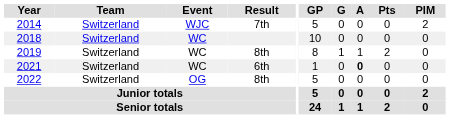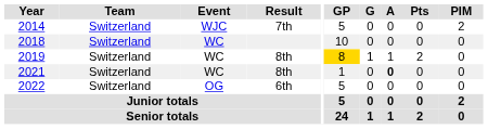 <table border="0" cellpadding="1" cellspacing="0" ID="Table3" style="text-align:center; width:40em">
 <tr ALIGN="center" bgcolor="#e0e0e0">
 <th>Year</th>
 <th>Team</th>
 <th>Event</th>
 <th>Result</th>
 <th rowspan="99" bgcolor="#ffffff"></th>
 <th>GP</th>
 <th>G</th>
 <th>A</th>
 <th>Pts</th>
 <th>PIM</th>
 </tr>
 <tr>
 <td><a href='#'>2014</a></td>
 <td><a href='#'>Switzerland</a></td>
 <td><a href='#'>WJC</a></td>
 <td>7th</td>
 <td>5</td>
 <td>0</td>
 <td>0</td>
 <td>0</td>
 <td>2</td>
 </tr>
 <tr bgcolor="#f0f0f0">
 <td><a href='#'>2018</a></td>
 <td><a href='#'>Switzerland</a></td>
 <td><a href='#'>WC</a></td>
 <td></td>
 <td>10</td>
 <td>0</td>
 <td>0</td>
 <td>0</td>
 <td>0</td>
 </tr>
 <tr>
 <td><a href='#'>2019</a></td>
 <td>Switzerland</td>
 <td>WC</td>
 <td>8th</td>
-<td>8</td>
+<td style="background: gold;">8</td>
 <td>1</td>
 <td>1</td>
 <td>2</td>
 <td>0</td>
 </tr>
 <tr bgcolor="#f0f0f0">
 <td><a href='#'>2021</a></td>
 <td>Switzerland</td>
 <td>WC</td>
-<td>6th</td>
+<td>8th</td>
 <td>1</td>
 <td>0</td>
 <td><strong>0</strong></td>
 <td>0</td>
 <td>0</td>
 </tr>
 <tr>
 <td><a href='#'>2022</a></td>
 <td>Switzerland</td>
 <td><a href='#'>OG</a></td>
-<td>8th</td>
+<td>6th</td>
 <td>5</td>
 <td>0</td>
 <td>0</td>
 <td>0</td>
 <td>0</td>
 </tr>
 <tr bgcolor="#e0e0e0">
 <th colspan="4">Junior totals</th>
 <th>5</th>
 <th>0</th>
 <th>0</th>
 <th>0</th>
 <th>2</th>
 </tr>
 <tr bgcolor="#e0e0e0">
 <th colspan="4">Senior totals</th>
 <th>24</th>
 <th>1</th>
 <th>1</th>
 <th>2</th>
 <th>0</th>
 </tr>
 </table>
